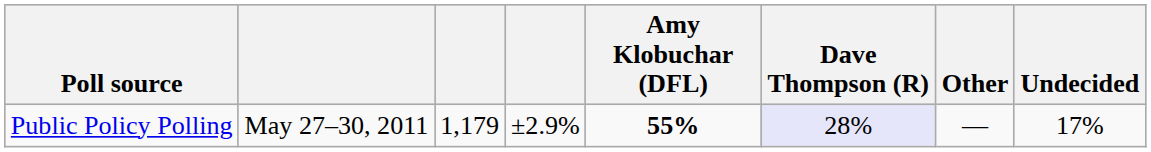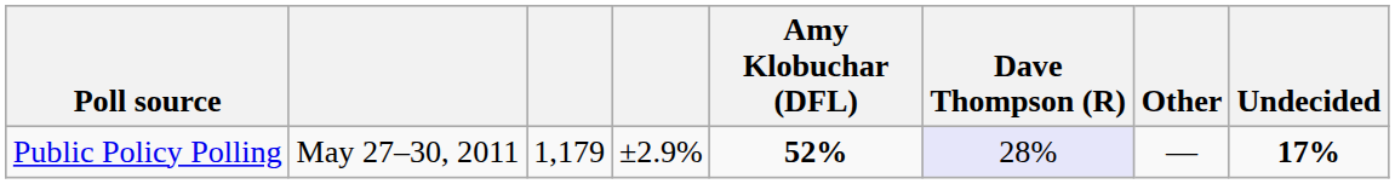 <table class="wikitable" style="text-align:center">
 <tr valign= bottom>
 <th>Poll source</th>
 <th></th>
 <th></th>
 <th></th>
 <th style="width:100px;">Amy<br>Klobuchar (DFL)</th>
 <th style="width:100px;">Dave<br>Thompson (R)</th>
 <th>Other</th>
 <th>Undecided</th>
 </tr>
 <tr>
 <td align=left><a href='#'>Public Policy Polling</a></td>
 <td>May 27–30, 2011</td>
 <td>1,179</td>
 <td>±2.9%</td>
-<td><strong>55%</strong></td>
+<td><strong>52%</strong></td>
 <td style="background: lavender;">28%</td>
 <td>—</td>
-<td>17%</td>
+<td><strong>17%</strong></td>
 </tr>
 </table>
